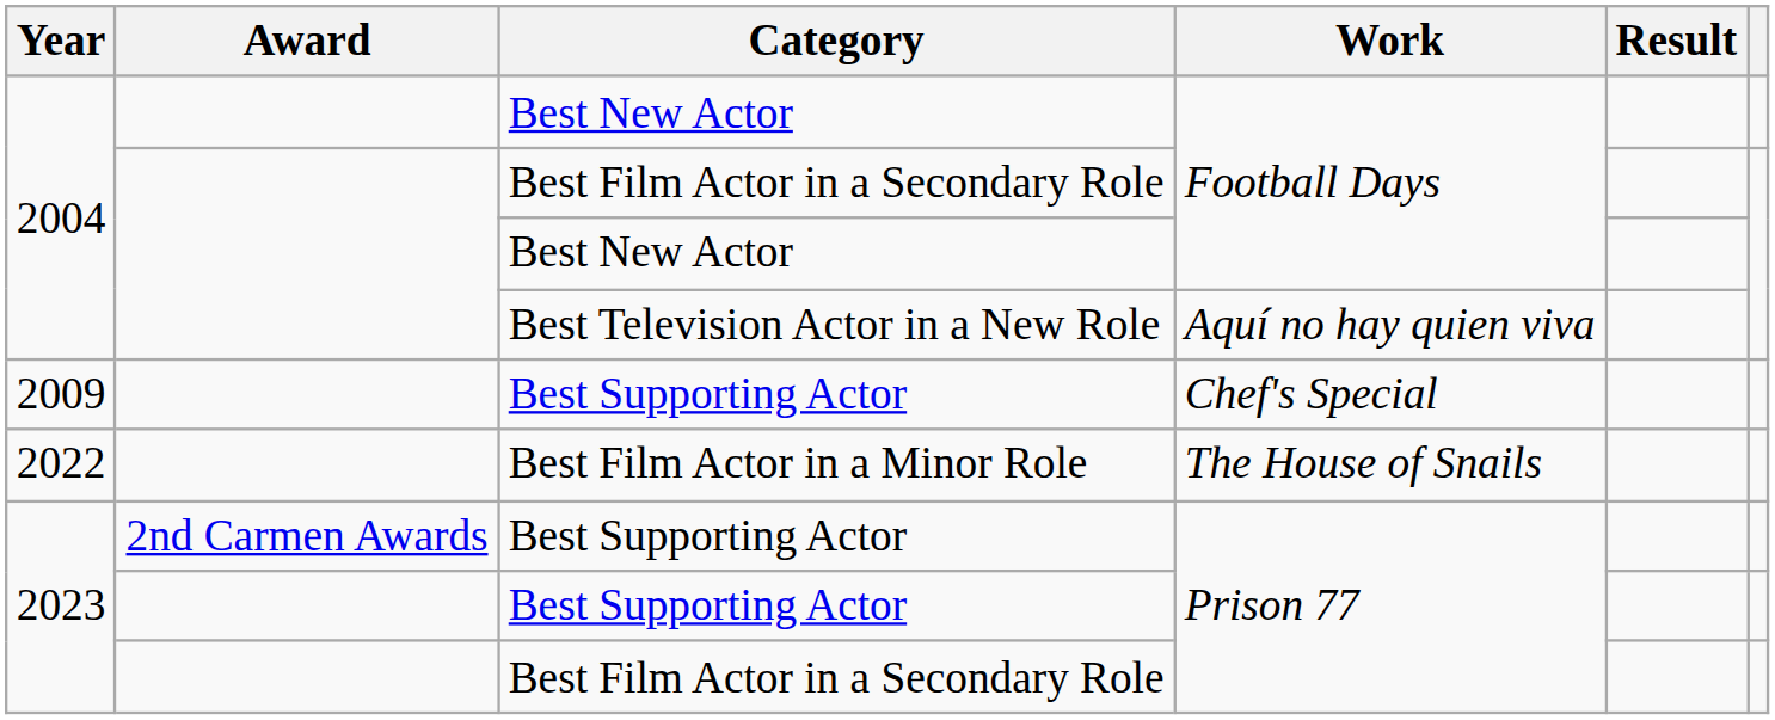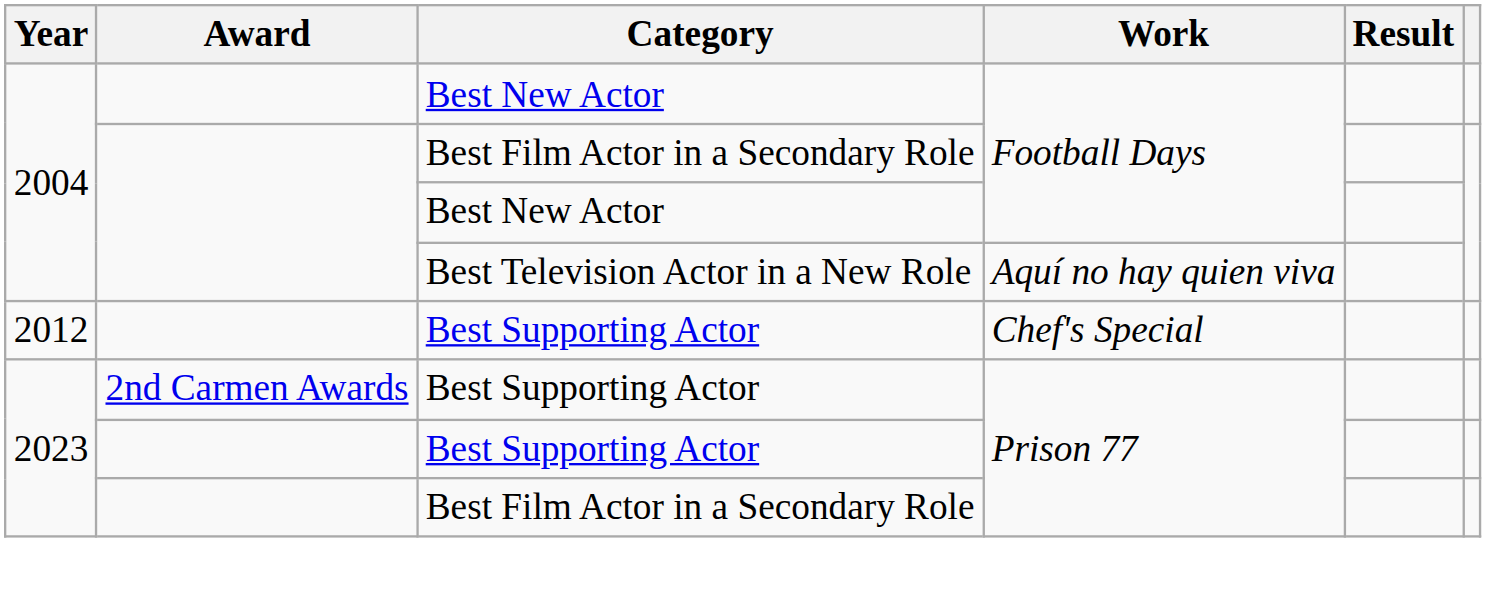 <table class="wikitable sortable plainrowheaders">
 <tr>
 <th>Year</th>
 <th>Award</th>
 <th>Category</th>
 <th>Work</th>
 <th>Result</th>
 <th scope="col" class="unsortable"></th>
 </tr>
 <tr>
 <td rowspan = "4" align = "center">2004</td>
 <td></td>
 <td><a href='#'>Best New Actor</a></td>
 <td rowspan = "3"><em>Football Days</em></td>
 <td></td>
 <td align = "center"></td>
 </tr>
 <tr>
 <td rowspan = "3"></td>
 <td>Best Film Actor in a Secondary Role</td>
 <td></td>
 <td align = "center" rowspan = "3"></td>
 </tr>
 <tr>
 <td>Best New Actor</td>
 <td></td>
 </tr>
 <tr>
 <td>Best Television Actor in a New Role</td>
 <td><em>Aquí no hay quien viva</em></td>
 <td></td>
 </tr>
 <tr>
-<td align = "center">2009</td>
+<td align = "center">2012</td>
 <td></td>
 <td><a href='#'>Best Supporting Actor</a></td>
 <td><em>Chef's Special</em></td>
-<td></td>
-<td align = "center"></td>
-</tr>
-<tr>
-<td align = "center">2022</td>
-<td></td>
-<td>Best Film Actor in a Minor Role</td>
-<td><em>The House of Snails</em></td>
 <td></td>
 <td align = "center"></td>
 </tr>
 <tr>
 <td rowspan = "3" align = "center">2023</td>
 <td><a href='#'>2nd Carmen Awards</a></td>
 <td>Best Supporting Actor</td>
 <td rowspan = "3"><em>Prison 77</em></td>
 <td></td>
 <td align = "center"></td>
 </tr>
 <tr>
 <td></td>
 <td><a href='#'>Best Supporting Actor</a></td>
 <td></td>
 <td align = "center"></td>
 </tr>
 <tr>
 <td></td>
 <td>Best Film Actor in a Secondary Role</td>
 <td></td>
 <td align = "center"></td>
 </tr>
 </table>
